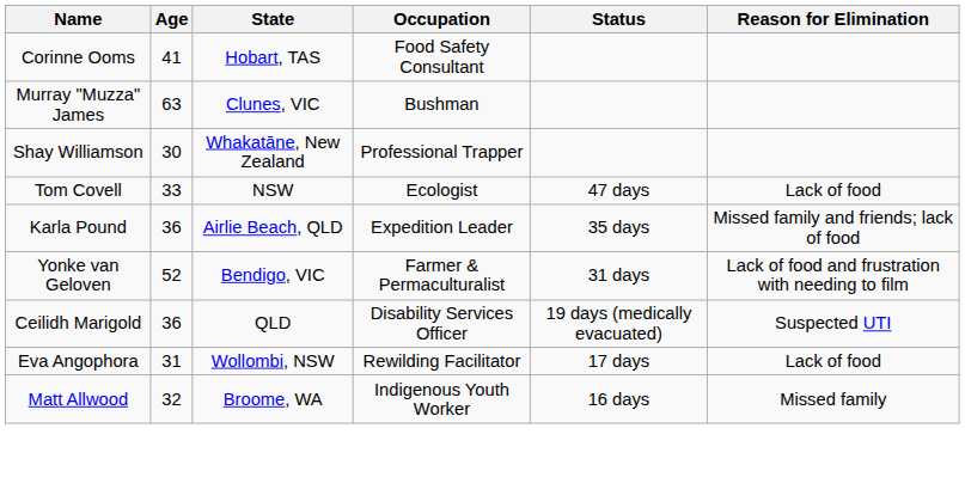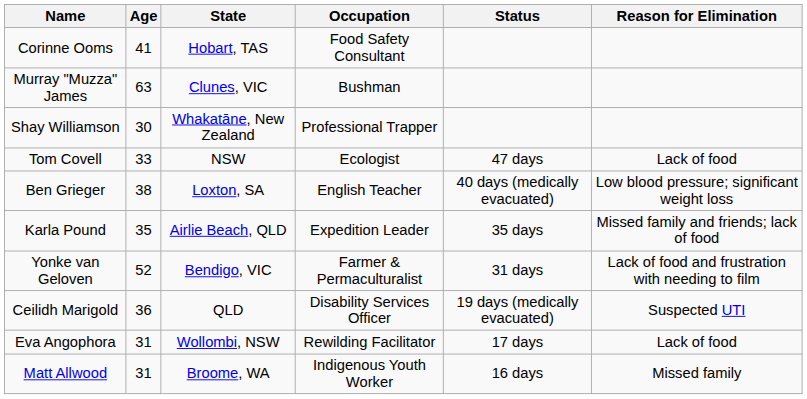 <table class="wikitable sortable" style="text-align:center">
 <tr>
 <th>Name</th>
 <th>Age</th>
 <th>State</th>
 <th class="unsortable">Occupation</th>
 <th>Status</th>
 <th class="unsortable">Reason for Elimination</th>
 </tr>
 <tr>
 <td>Corinne Ooms</td>
 <td>41</td>
 <td><a href='#'>Hobart</a>, TAS</td>
 <td>Food Safety Consultant</td>
 <td></td>
 <td></td>
 </tr>
 <tr>
 <td>Murray "Muzza" James</td>
 <td>63</td>
 <td><a href='#'>Clunes</a>, VIC</td>
 <td>Bushman</td>
 <td></td>
 <td></td>
 </tr>
 <tr>
 <td>Shay Williamson</td>
 <td>30</td>
 <td><a href='#'>Whakatāne</a>, New Zealand</td>
 <td>Professional Trapper</td>
 <td></td>
 <td></td>
 </tr>
 <tr>
 <td>Tom Covell</td>
 <td>33</td>
 <td>NSW</td>
 <td>Ecologist</td>
 <td>47 days</td>
 <td>Lack of food</td>
 </tr>
 <tr>
+<td>Ben Grieger</td>
+<td>38</td>
+<td><a href='#'>Loxton</a>, SA</td>
+<td>English Teacher</td>
+<td>40 days (medically evacuated)</td>
+<td>Low blood pressure; significant weight loss</td>
+</tr>
+<tr>
 <td>Karla Pound</td>
-<td>36</td>
+<td>35</td>
 <td><a href='#'>Airlie Beach</a>, QLD</td>
 <td>Expedition Leader</td>
 <td>35 days</td>
 <td>Missed family and friends; lack of food</td>
 </tr>
 <tr>
 <td>Yonke van Geloven</td>
 <td>52</td>
 <td><a href='#'>Bendigo</a>, VIC</td>
 <td>Farmer & Permaculturalist</td>
 <td>31 days</td>
 <td>Lack of food and frustration with needing to film</td>
 </tr>
 <tr>
 <td>Ceilidh Marigold</td>
 <td>36</td>
 <td>QLD</td>
 <td>Disability Services Officer</td>
 <td>19 days (medically evacuated)</td>
 <td>Suspected <a href='#'>UTI</a></td>
 </tr>
 <tr>
 <td>Eva Angophora</td>
 <td>31</td>
 <td><a href='#'>Wollombi</a>, NSW</td>
 <td>Rewilding Facilitator</td>
 <td>17 days</td>
 <td>Lack of food</td>
 </tr>
 <tr>
 <td><a href='#'>Matt Allwood</a></td>
-<td>32</td>
+<td>31</td>
 <td><a href='#'>Broome</a>, WA</td>
 <td>Indigenous Youth Worker</td>
 <td>16 days</td>
 <td>Missed family</td>
 </tr>
 </table>
